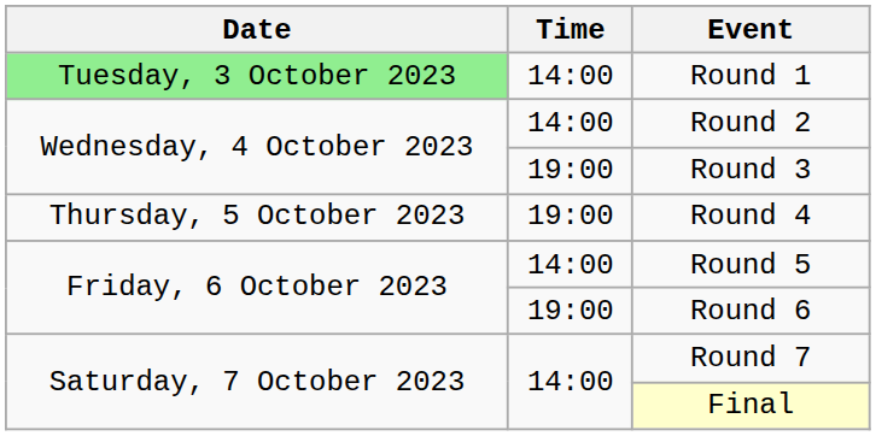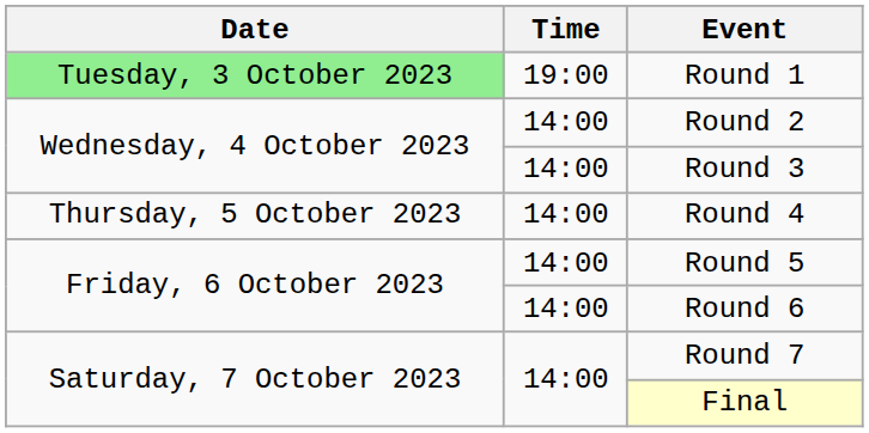 <table class = "wikitable" style="text-align:center;">
 <tr>
 <th width=220>Date</th>
 <th width=50>Time</th>
 <th width=100>Event</th>
 </tr>
 <tr>
 <td style="background: lightgreen;">Tuesday, 3 October 2023</td>
-<td>14:00</td>
+<td>19:00</td>
 <td>Round 1</td>
 </tr>
 <tr>
 <td rowspan=2>Wednesday, 4 October 2023</td>
 <td>14:00</td>
 <td>Round 2</td>
 </tr>
 <tr>
-<td>19:00</td>
+<td>14:00</td>
 <td>Round 3</td>
 </tr>
 <tr>
 <td>Thursday, 5 October 2023</td>
-<td>19:00</td>
+<td>14:00</td>
 <td>Round 4</td>
 </tr>
 <tr>
 <td rowspan=2>Friday, 6 October 2023</td>
 <td>14:00</td>
 <td>Round 5</td>
 </tr>
 <tr>
-<td>19:00</td>
+<td>14:00</td>
 <td>Round 6</td>
 </tr>
 <tr>
 <td rowspan=2>Saturday, 7 October 2023</td>
 <td rowspan=2>14:00</td>
 <td>Round 7</td>
 </tr>
 <tr>
 <td style="background:#ffffcc;">Final</td>
 </tr>
 </table>
